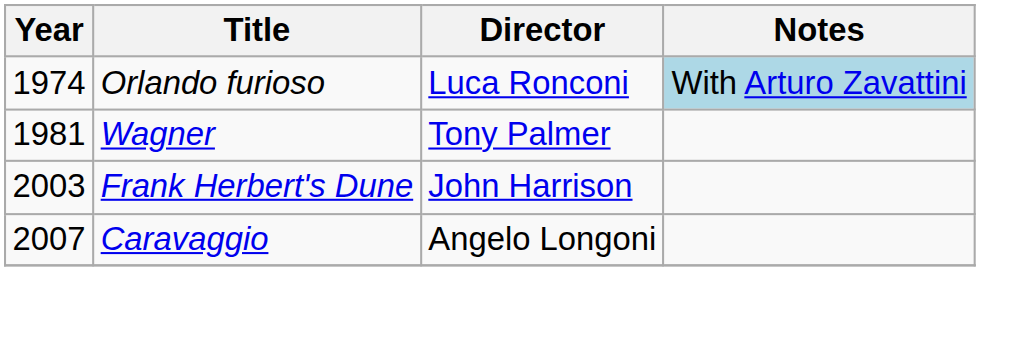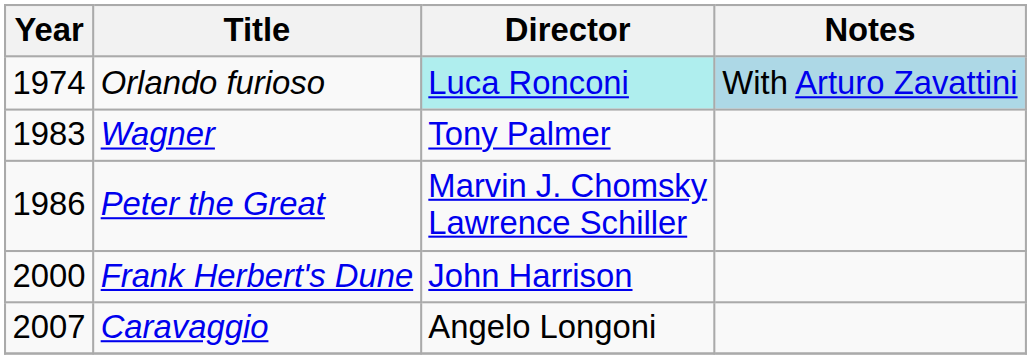 <table class="wikitable">
 <tr>
 <th>Year</th>
 <th>Title</th>
 <th>Director</th>
 <th>Notes</th>
 </tr>
 <tr>
 <td>1974</td>
 <td><em>Orlando furioso</em></td>
-<td><a href='#'>Luca Ronconi</a></td>
+<td style="background: paleturquoise;"><a href='#'>Luca Ronconi</a></td>
 <td style="background: lightblue;">With <a href='#'>Arturo Zavattini</a></td>
 </tr>
 <tr>
-<td>1981</td>
+<td>1983</td>
 <td><em><a href='#'>Wagner</a></em></td>
 <td><a href='#'>Tony Palmer</a></td>
 <td></td>
 </tr>
 <tr>
-<td>2003</td>
+<td>1986</td>
+<td><em><a href='#'>Peter the Great</a></em></td>
+<td><a href='#'>Marvin J. Chomsky</a><br><a href='#'>Lawrence Schiller</a></td>
+<td></td>
+</tr>
+<tr>
+<td>2000</td>
 <td><em><a href='#'>Frank Herbert's Dune</a></em></td>
 <td><a href='#'>John Harrison</a></td>
 <td></td>
 </tr>
 <tr>
 <td>2007</td>
 <td><em><a href='#'>Caravaggio</a></em></td>
 <td>Angelo Longoni</td>
 <td></td>
 </tr>
 <tr>
 </tr>
 </table>
